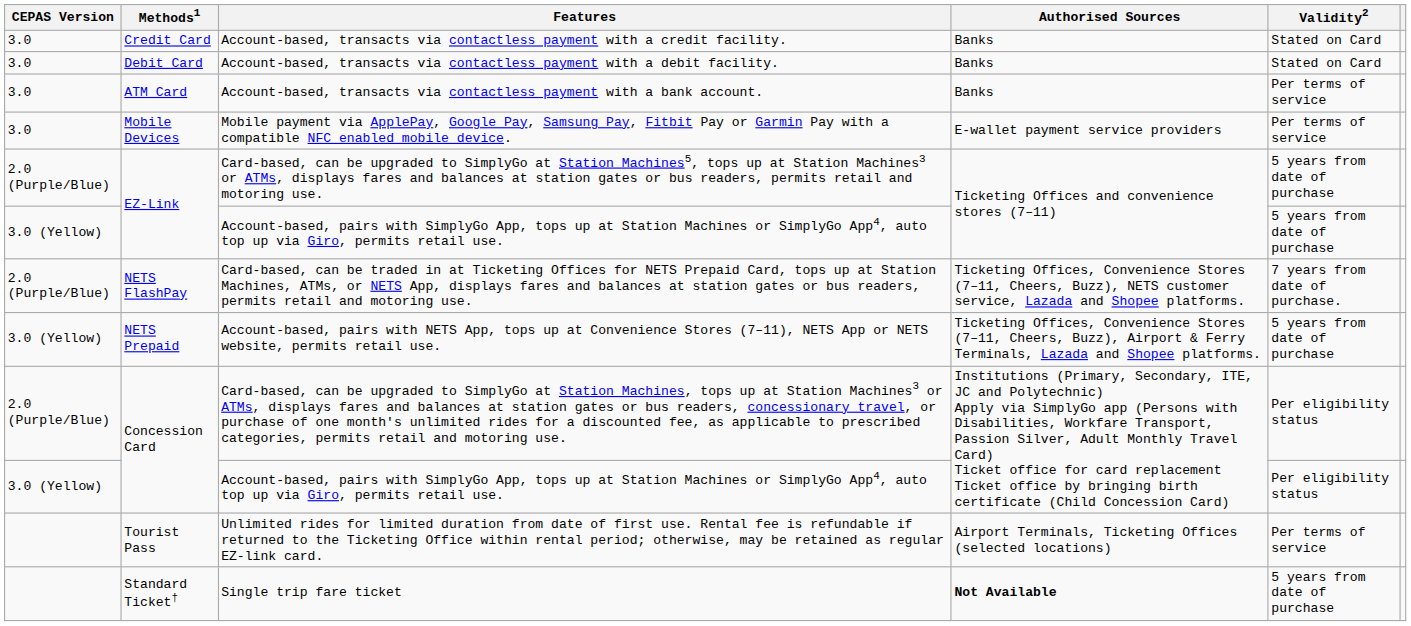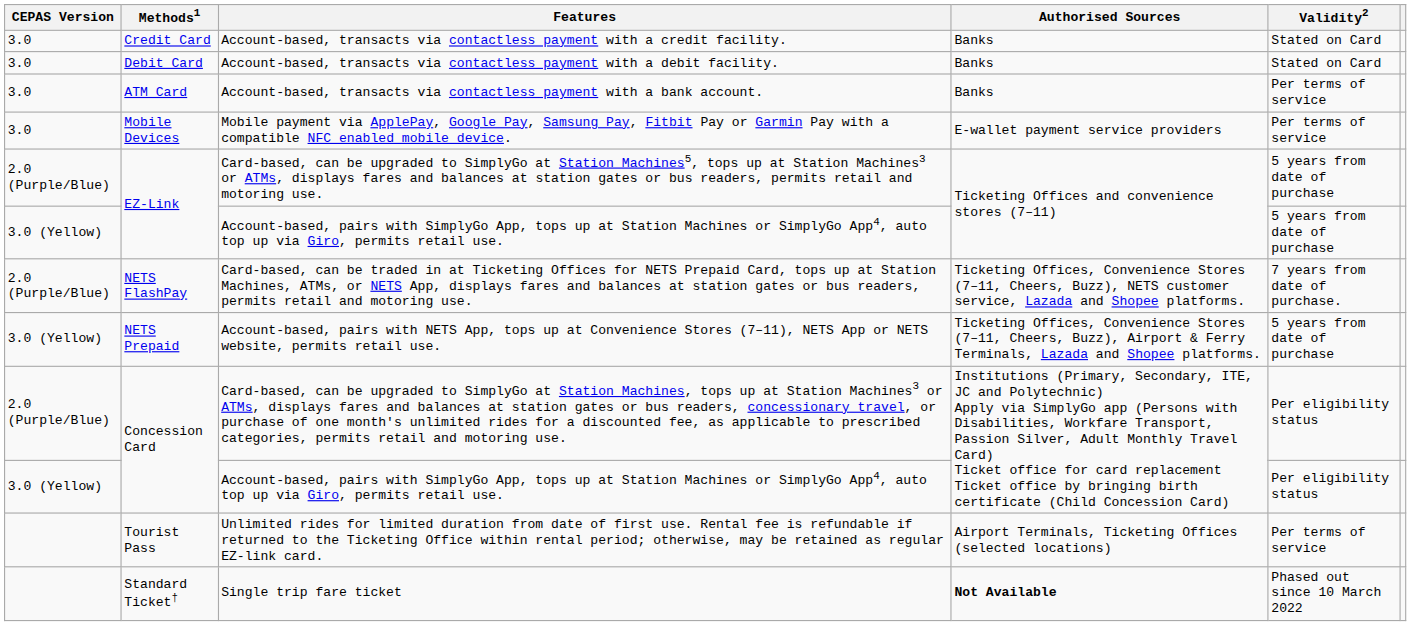 <table class="wikitable" style="font-size:90%">
 <tr>
 <th>CEPAS Version</th>
 <th scope="col">Methods<sup>1</sup></th>
 <th scope=col>Features</th>
 <th scope=col>Authorised Sources</th>
 <th scope=col>Validity<sup>2</sup></th>
 <th scope=col></th>
 </tr>
 <tr>
 <td>3.0</td>
 <td><a href='#'>Credit Card</a></td>
 <td>Account-based, transacts via <a href='#'>contactless payment</a> with a credit facility.</td>
 <td>Banks</td>
 <td>Stated on Card</td>
 <td></td>
 </tr>
 <tr>
 <td>3.0</td>
 <td><a href='#'>Debit Card</a></td>
 <td>Account-based, transacts via <a href='#'>contactless payment</a> with a debit facility.</td>
 <td>Banks</td>
 <td>Stated on Card</td>
 <td></td>
 </tr>
 <tr>
 <td>3.0</td>
 <td><a href='#'>ATM Card</a></td>
 <td>Account-based, transacts via <a href='#'>contactless payment</a> with a bank account.</td>
 <td>Banks</td>
 <td>Per terms of service</td>
 <td></td>
 </tr>
 <tr>
 <td>3.0</td>
 <td><a href='#'>Mobile Devices</a></td>
 <td>Mobile payment via <a href='#'>ApplePay</a>, <a href='#'>Google Pay</a>, <a href='#'>Samsung Pay</a>, <a href='#'>Fitbit</a> Pay or <a href='#'>Garmin</a> Pay with a compatible <a href='#'>NFC enabled mobile device</a>.</td>
 <td>E-wallet payment service providers</td>
 <td>Per terms of service</td>
 <td></td>
 </tr>
 <tr>
 <td>2.0 (Purple/Blue)</td>
 <td rowspan="2"><a href='#'>EZ-Link</a></td>
 <td>Card-based, can be upgraded to SimplyGo at <a href='#'>Station Machines</a><sup>5</sup>, tops up at Station Machines<sup>3</sup> or <a href='#'>ATMs</a>, displays fares and balances at station gates or bus readers, permits retail and motoring use.</td>
 <td rowspan="2">Ticketing Offices and convenience stores (7–11)</td>
 <td>5 years from date of purchase</td>
 <td></td>
 </tr>
 <tr>
 <td>3.0 (Yellow)</td>
 <td>Account-based, pairs with SimplyGo App, tops up at Station Machines or SimplyGo App<sup>4</sup>, auto top up via <a href='#'>Giro</a>, permits retail use.</td>
 <td>5 years from date of purchase</td>
 <td></td>
 </tr>
 <tr>
 <td>2.0 (Purple/Blue)</td>
 <td><a href='#'>NETS FlashPay</a></td>
 <td>Card-based, can be traded in at Ticketing Offices for NETS Prepaid Card, tops up at Station Machines, ATMs, or <a href='#'>NETS</a> App, displays fares and balances at station gates or bus readers, permits retail and motoring use.</td>
 <td>Ticketing Offices, Convenience Stores (7–11, Cheers, Buzz), NETS customer service, <a href='#'>Lazada</a> and <a href='#'>Shopee</a> platforms.</td>
 <td>7 years from date of purchase.</td>
 <td></td>
 </tr>
 <tr>
 <td>3.0 (Yellow)</td>
 <td><a href='#'>NETS Prepaid</a></td>
 <td>Account-based, pairs with NETS App, tops up at Convenience Stores (7–11), NETS App or NETS website, permits retail use.</td>
 <td>Ticketing Offices, Convenience Stores (7–11, Cheers, Buzz), Airport & Ferry Terminals, <a href='#'>Lazada</a> and <a href='#'>Shopee</a> platforms.</td>
 <td>5 years from date of purchase</td>
 <td></td>
 </tr>
 <tr>
 <td>2.0 (Purple/Blue)</td>
 <td rowspan="2">Concession Card</td>
 <td>Card-based, can be upgraded to SimplyGo at <a href='#'>Station Machines</a>, tops up at Station Machines<sup>3</sup> or <a href='#'>ATMs</a>, displays fares and balances at station gates or bus readers, <a href='#'>concessionary travel</a>, or purchase of one month's unlimited rides for a discounted fee, as applicable to prescribed categories, permits retail and motoring use.</td>
 <td rowspan="2">Institutions (Primary, Secondary, ITE, JC and Polytechnic)<br>Apply via SimplyGo app (Persons with Disabilities, Workfare Transport, Passion Silver, Adult Monthly Travel Card)<br>Ticket office for card replacement<br>Ticket office by bringing birth certificate (Child Concession Card)</td>
 <td>Per eligibility status</td>
 <td></td>
 </tr>
 <tr>
 <td>3.0 (Yellow)</td>
 <td>Account-based, pairs with SimplyGo App, tops up at Station Machines or SimplyGo App<sup>4</sup>, auto top up via <a href='#'>Giro</a>, permits retail use.</td>
 <td>Per eligibility status</td>
 <td></td>
 </tr>
 <tr>
 <td></td>
 <td>Tourist Pass</td>
 <td>Unlimited rides for limited duration from date of first use. Rental fee is refundable if returned to the Ticketing Office within rental period; otherwise, may be retained as regular EZ-link card.</td>
 <td>Airport Terminals, Ticketing Offices (selected locations)</td>
 <td>Per terms of service</td>
 <td></td>
 </tr>
 <tr>
 <td></td>
 <td>Standard Ticket<sup>†</sup></td>
 <td>Single trip fare ticket</td>
 <td><strong>Not Available</strong></td>
-<td>5 years from date of purchase</td>
+<td>Phased out since 10 March 2022</td>
 <td></td>
 </tr>
 </table>
